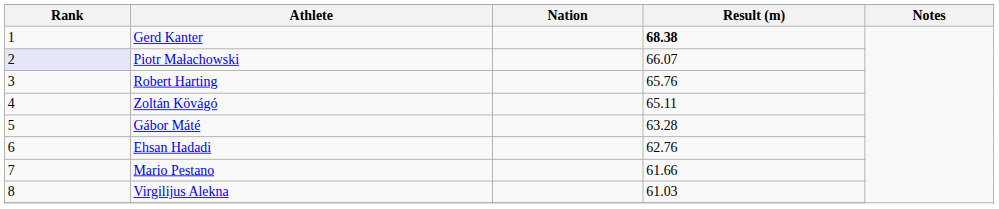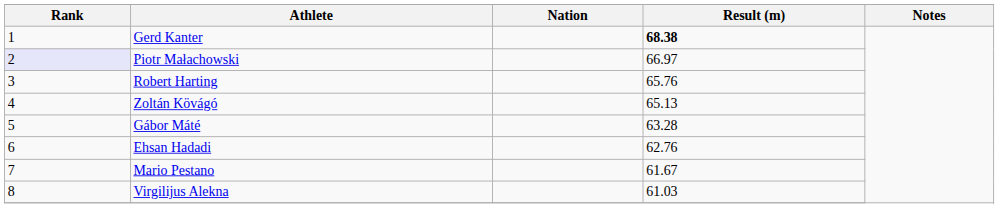 <table class="wikitable" width=90%>
 <tr>
 </tr>
 <tr>
 <th>Rank</th>
 <th>Athlete</th>
 <th>Nation</th>
 <th>Result (m)</th>
 <th>Notes</th>
 </tr>
 <tr>
 <td>1</td>
 <td><a href='#'>Gerd Kanter</a></td>
 <td></td>
 <td><strong>68.38</strong></td>
 </tr>
 <tr>
 <td style="background: lavender;">2</td>
 <td><a href='#'>Piotr Małachowski</a></td>
 <td></td>
-<td>66.07</td>
+<td>66.97</td>
 </tr>
 <tr>
 <td>3</td>
 <td><a href='#'>Robert Harting</a></td>
 <td></td>
 <td>65.76</td>
 </tr>
 <tr>
 <td>4</td>
 <td><a href='#'>Zoltán Kövágó</a></td>
 <td></td>
-<td>65.11</td>
+<td>65.13</td>
 </tr>
 <tr>
 <td>5</td>
 <td><a href='#'>Gábor Máté</a></td>
 <td></td>
 <td>63.28</td>
 </tr>
 <tr>
 <td>6</td>
 <td><a href='#'>Ehsan Hadadi</a></td>
 <td></td>
 <td>62.76</td>
 </tr>
 <tr>
 <td>7</td>
 <td><a href='#'>Mario Pestano</a></td>
 <td></td>
-<td>61.66</td>
+<td>61.67</td>
 </tr>
 <tr>
 <td>8</td>
 <td><a href='#'>Virgilijus Alekna</a></td>
 <td></td>
 <td>61.03</td>
 </tr>
 <tr>
 </tr>
 </table>
